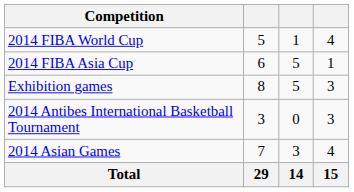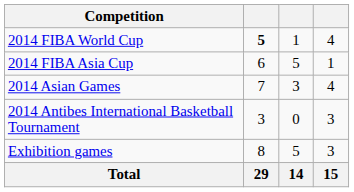 <table class="wikitable" style="text-align: center;">
 <tr>
 <th width=250>Competition</th>
 <th width=30></th>
 <th width=30></th>
 <th width=30></th>
 </tr>
 <tr>
 <td align="left"><a href='#'>2014 FIBA World Cup</a></td>
-<td>5</td>
+<td><strong>5</strong></td>
 <td>1</td>
 <td>4</td>
 </tr>
 <tr>
 <td align="left"><a href='#'>2014 FIBA Asia Cup</a></td>
 <td>6</td>
 <td>5</td>
 <td>1</td>
 </tr>
 <tr>
-<td align="left"><a href='#'>Exhibition games</a></td>
-<td>8</td>
-<td>5</td>
+<td align="left"><a href='#'>2014 Asian Games</a></td>
+<td>7</td>
 <td>3</td>
+<td>4</td>
 </tr>
 <tr>
 <td align="left"><a href='#'>2014 Antibes International Basketball Tournament</a></td>
 <td>3</td>
 <td>0</td>
 <td>3</td>
 </tr>
 <tr>
-<td align="left"><a href='#'>2014 Asian Games</a></td>
-<td>7</td>
+<td align="left"><a href='#'>Exhibition games</a></td>
+<td>8</td>
+<td>5</td>
 <td>3</td>
-<td>4</td>
 </tr>
 <tr>
 <th>Total</th>
 <th>29</th>
 <th>14</th>
 <th>15</th>
 </tr>
 </table>
